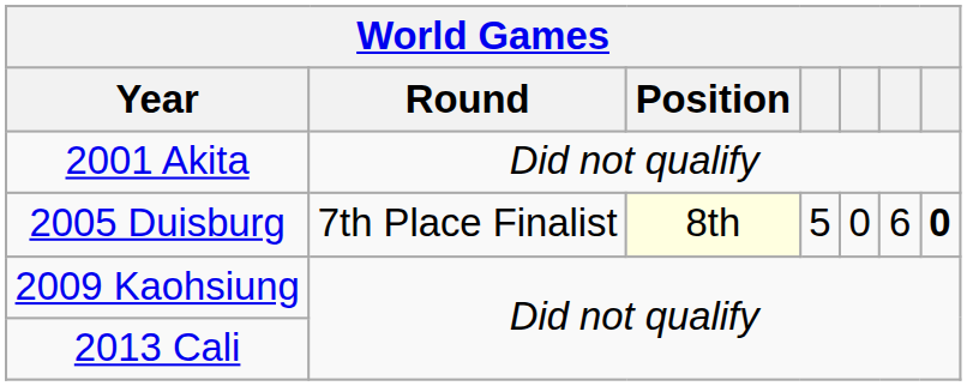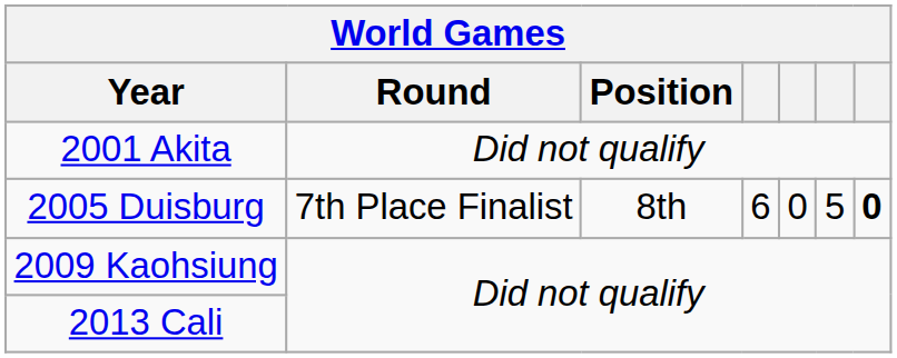 <table class="wikitable" style="text-align: center;">
 <tr>
 <th colspan=7><a href='#'>World Games</a></th>
 </tr>
 <tr>
 <th>Year</th>
 <th>Round</th>
 <th>Position</th>
 <th></th>
 <th></th>
 <th></th>
 <th></th>
 </tr>
 <tr>
 <td><a href='#'>2001 Akita</a></td>
 <td colspan="6"><em>Did not qualify</em></td>
 </tr>
 <tr>
 <td><a href='#'>2005 Duisburg</a></td>
 <td>7th Place Finalist</td>
-<td style="background: lightyellow;">8th</td>
+<td>8th</td>
+<td>6</td>
+<td>0</td>
 <td>5</td>
-<td>0</td>
-<td>6</td>
 <td><strong>0</strong></td>
 </tr>
 <tr>
 <td><a href='#'>2009 Kaohsiung</a></td>
 <td colspan="6" rowspan="2"><em>Did not qualify</em></td>
 </tr>
 <tr>
 <td><a href='#'>2013 Cali</a></td>
 </tr>
 </table>
